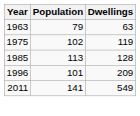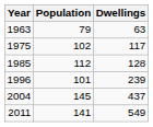 <table class="wikitable" style="line-height:1.1em;">
 <tr>
 <th>Year</th>
 <th>Population</th>
 <th>Dwellings</th>
 </tr>
 <tr align="right">
 <td>1963</td>
 <td>79</td>
 <td>63</td>
 </tr>
 <tr align="right">
 <td>1975</td>
 <td>102</td>
-<td>119</td>
+<td>117</td>
 </tr>
 <tr align="right">
 <td>1985</td>
-<td>113</td>
+<td>112</td>
 <td>128</td>
 </tr>
 <tr align="right">
 <td>1996</td>
 <td>101</td>
-<td>209</td>
+<td>239</td>
+</tr>
+<tr align="right">
+<td>2004</td>
+<td>145</td>
+<td>437</td>
 </tr>
 <tr align="right">
 <td>2011</td>
 <td>141</td>
 <td>549</td>
 </tr>
 </table>
